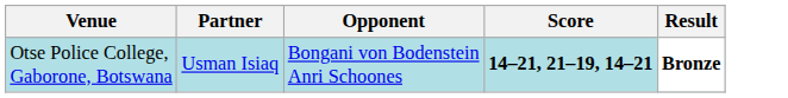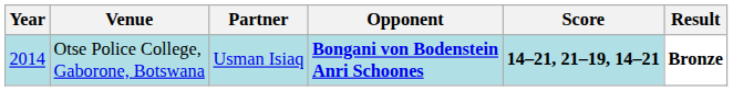 <table class="sortable wikitable" style="font-size: 90%;">
 <tr>
+<th>Year</th>
 <th>Venue</th>
 <th>Partner</th>
 <th>Opponent</th>
 <th>Score</th>
 <th>Result</th>
 </tr>
 <tr style="background:#B0E0E6">
+<td align="center"><a href='#'>2014</a></td>
 <td align="left">Otse Police College,<br><a href='#'>Gaborone, Botswana</a></td>
 <td align="left"> <a href='#'>Usman Isiaq</a></td>
-<td align="left"> <a href='#'>Bongani von Bodenstein</a><br> <a href='#'>Anri Schoones</a></td>
+<td align="left"><strong> <a href='#'>Bongani von Bodenstein</a><br> <a href='#'>Anri Schoones</a></strong></td>
 <td align="left"><strong>14–21, 21–19, 14–21</strong></td>
 <td style="text-align:left; background:white"> <strong>Bronze</strong></td>
 </tr>
 </table>
